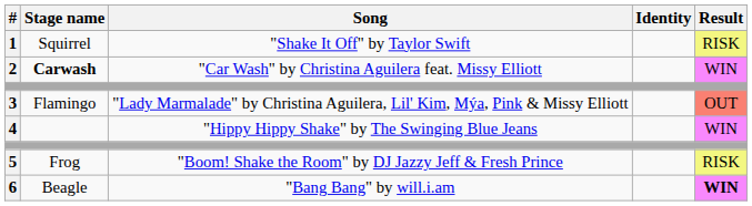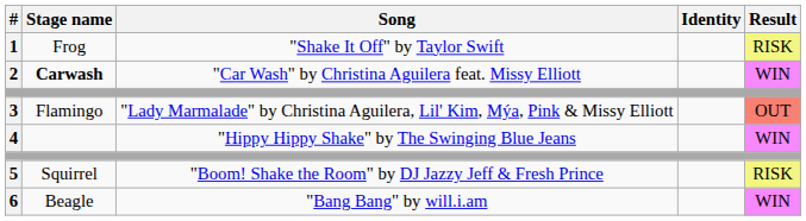 <table class="wikitable plainrowheaders" style="text-align: center;">
 <tr>
 <th>#</th>
 <th>Stage name</th>
 <th>Song</th>
 <th>Identity</th>
 <th>Result</th>
 </tr>
 <tr>
 <th>1</th>
-<td>Squirrel</td>
+<td>Frog</td>
 <td>"<a href='#'>Shake It Off</a>" by <a href='#'>Taylor Swift</a></td>
 <td></td>
 <td bgcolor=#F3F781>RISK</td>
 </tr>
 <tr>
 <th>2</th>
 <td><strong>Carwash</strong></td>
 <td>"<a href='#'>Car Wash</a>" by <a href='#'>Christina Aguilera</a> feat. <a href='#'>Missy Elliott</a></td>
 <td></td>
 <td bgcolor=#F888FD>WIN</td>
 </tr>
 <tr>
 <td colspan="5" style="background:darkgray"></td>
 </tr>
 <tr>
 <th>3</th>
 <td>Flamingo</td>
 <td>"<a href='#'>Lady Marmalade</a>" by Christina Aguilera, <a href='#'>Lil' Kim</a>, <a href='#'>Mýa</a>, <a href='#'>Pink</a> & Missy Elliott</td>
 <td></td>
 <td bgcolor=salmon>OUT</td>
 </tr>
 <tr>
 <th>4</th>
 <td></td>
 <td>"<a href='#'>Hippy Hippy Shake</a>" by <a href='#'>The Swinging Blue Jeans</a></td>
 <td></td>
 <td bgcolor=#F888FD>WIN</td>
 </tr>
 <tr>
 <td colspan="5" style="background:darkgray"></td>
 </tr>
 <tr>
 <th>5</th>
-<td>Frog</td>
+<td>Squirrel</td>
 <td>"<a href='#'>Boom! Shake the Room</a>" by <a href='#'>DJ Jazzy Jeff & Fresh Prince</a></td>
 <td></td>
 <td bgcolor=#F3F781>RISK</td>
 </tr>
 <tr>
 <th>6</th>
 <td>Beagle</td>
 <td>"<a href='#'>Bang Bang</a>" by <a href='#'>will.i.am</a></td>
 <td></td>
-<td bgcolor=#F888FD><strong>WIN</strong></td>
+<td bgcolor=#F888FD>WIN</td>
 </tr>
 </table>
